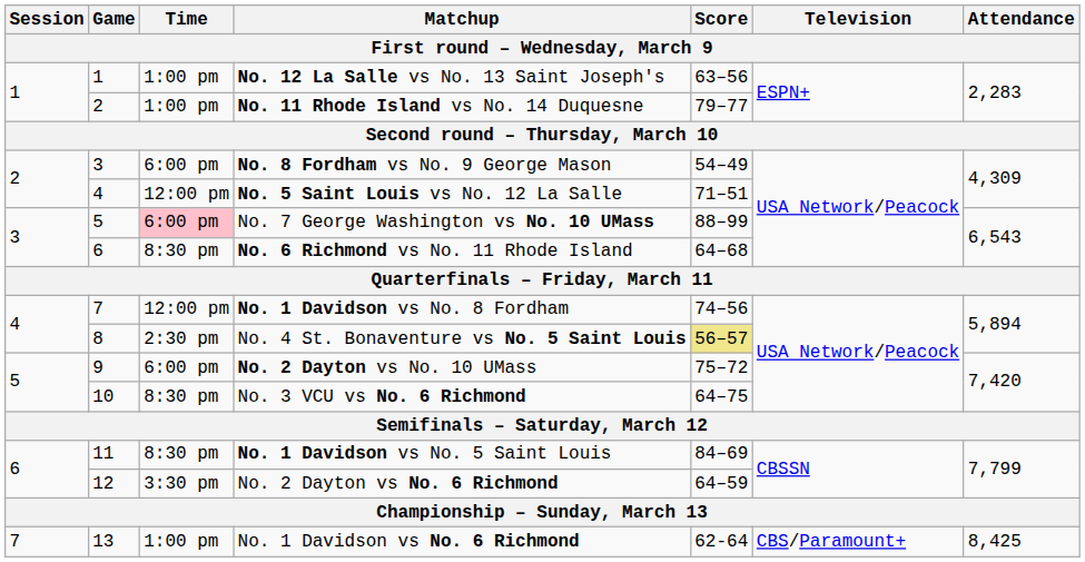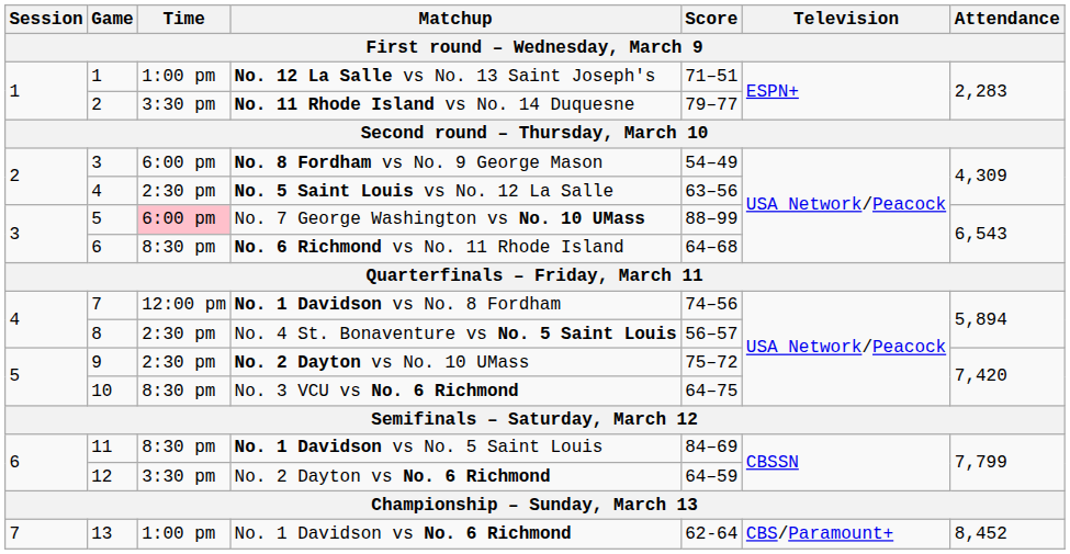 <table class="wikitable">
 <tr>
 <th>Session</th>
 <th>Game</th>
 <th>Time</th>
 <th>Matchup</th>
 <th>Score</th>
 <th>Television</th>
 <th>Attendance</th>
 </tr>
 <tr>
 <th colspan="7">First round – Wednesday, March 9</th>
 </tr>
 <tr>
 <td rowspan="2">1</td>
 <td>1</td>
 <td>1:00 pm</td>
 <td><strong>No. 12 La Salle</strong> vs No. 13 Saint Joseph's</td>
-<td>63–56</td>
+<td>71–51</td>
 <td rowspan="2"><a href='#'>ESPN+</a></td>
 <td rowspan="2">2,283</td>
 </tr>
 <tr>
 <td>2</td>
-<td>1:00 pm</td>
+<td>3:30 pm</td>
 <td><strong>No. 11 Rhode Island</strong> vs No. 14 Duquesne</td>
 <td>79–77</td>
 </tr>
 <tr>
 <th colspan="7">Second round – Thursday, March 10</th>
 </tr>
 <tr>
 <td rowspan="2">2</td>
 <td>3</td>
 <td>6:00 pm</td>
 <td><strong>No. 8 Fordham</strong> vs No. 9 George Mason</td>
 <td>54–49</td>
 <td rowspan="4"><a href='#'>USA Network</a>/<a href='#'>Peacock</a></td>
 <td rowspan="2">4,309</td>
 </tr>
 <tr>
 <td>4</td>
-<td>12:00 pm</td>
+<td>2:30 pm</td>
 <td><strong>No. 5 Saint Louis</strong> vs No. 12 La Salle</td>
-<td>71–51</td>
+<td>63–56</td>
 </tr>
 <tr>
 <td rowspan="2">3</td>
 <td>5</td>
 <td style="background: pink;">6:00 pm</td>
 <td>No. 7 George Washington vs <strong>No. 10 UMass</strong></td>
 <td>88–99</td>
 <td rowspan="2">6,543</td>
 </tr>
 <tr>
 <td>6</td>
 <td>8:30 pm</td>
 <td><strong>No. 6 Richmond</strong> vs No. 11 Rhode Island</td>
 <td>64–68</td>
 </tr>
 <tr>
 <th colspan="7">Quarterfinals – Friday, March 11</th>
 </tr>
 <tr>
 <td rowspan="2">4</td>
 <td>7</td>
 <td>12:00 pm</td>
 <td><strong>No. 1 Davidson</strong> vs No. 8 Fordham</td>
 <td>74–56</td>
 <td rowspan="4"><a href='#'>USA Network</a>/<a href='#'>Peacock</a></td>
 <td rowspan="2">5,894</td>
 </tr>
 <tr>
 <td>8</td>
 <td>2:30 pm</td>
 <td>No. 4 St. Bonaventure vs <strong>No. 5 Saint Louis</strong></td>
-<td style="background: khaki;">56–57</td>
+<td>56–57</td>
 </tr>
 <tr>
 <td rowspan="2">5</td>
 <td>9</td>
-<td>6:00 pm</td>
+<td>2:30 pm</td>
 <td><strong>No. 2 Dayton</strong> vs No. 10 UMass</td>
 <td>75–72</td>
 <td rowspan="2">7,420</td>
 </tr>
 <tr>
 <td>10</td>
 <td>8:30 pm</td>
 <td>No. 3 VCU vs <strong>No. 6 Richmond</strong></td>
 <td>64–75</td>
 </tr>
 <tr>
 <th colspan="7">Semifinals – Saturday, March 12</th>
 </tr>
 <tr>
 <td rowspan="2">6</td>
 <td>11</td>
 <td>8:30 pm</td>
 <td><strong>No. 1 Davidson</strong> vs No. 5 Saint Louis</td>
 <td>84–69</td>
 <td rowspan="2"><a href='#'>CBSSN</a></td>
 <td rowspan="2">7,799</td>
 </tr>
 <tr>
 <td>12</td>
 <td>3:30 pm</td>
 <td>No. 2 Dayton vs <strong>No. 6 Richmond</strong></td>
 <td>64–59</td>
 </tr>
 <tr>
 <th colspan="7">Championship – Sunday, March 13</th>
 </tr>
 <tr>
 <td>7</td>
 <td>13</td>
 <td>1:00 pm</td>
 <td>No. 1 Davidson vs <strong>No. 6 Richmond</strong></td>
 <td>62-64</td>
 <td><a href='#'>CBS</a>/<a href='#'>Paramount+</a></td>
-<td>8,425</td>
+<td>8,452</td>
 </tr>
 </table>
